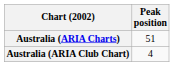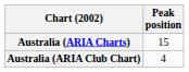 <table class="wikitable sortable plainrowheaders" style="text-align:center">
 <tr>
 <th scope="col">Chart (2002)</th>
 <th scope="col">Peak<br>position</th>
 </tr>
 <tr>
 <th scope="row">Australia (<a href='#'>ARIA Charts</a>)</th>
-<td>51</td>
+<td>15</td>
 </tr>
 <tr>
 <th scope="row">Australia (ARIA Club Chart)</th>
 <td>4</td>
 </tr>
 </table>
